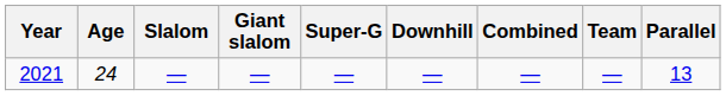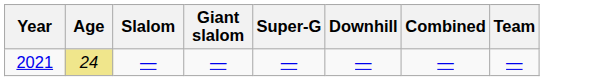 <table class=wikitable style="text-align:center">
 <tr>
 <th>  Year  </th>
 <th> Age </th>
 <th> Slalom </th>
 <th> Giant <br> slalom </th>
 <th>Super-G</th>
 <th>Downhill</th>
 <th>Combined</th>
 <th>Team</th>
-<th>Parallel</th>
 </tr>
 <tr>
 <td><a href='#'>2021</a></td>
-<td><em>24</em></td>
+<td style="background: khaki;"><em>24</em></td>
 <td><a href='#'>—</a></td>
 <td><a href='#'>—</a></td>
 <td><a href='#'>—</a></td>
 <td><a href='#'>—</a></td>
 <td><a href='#'>—</a></td>
 <td><a href='#'>—</a></td>
-<td><a href='#'>13</a></td>
 </tr>
 </table>
